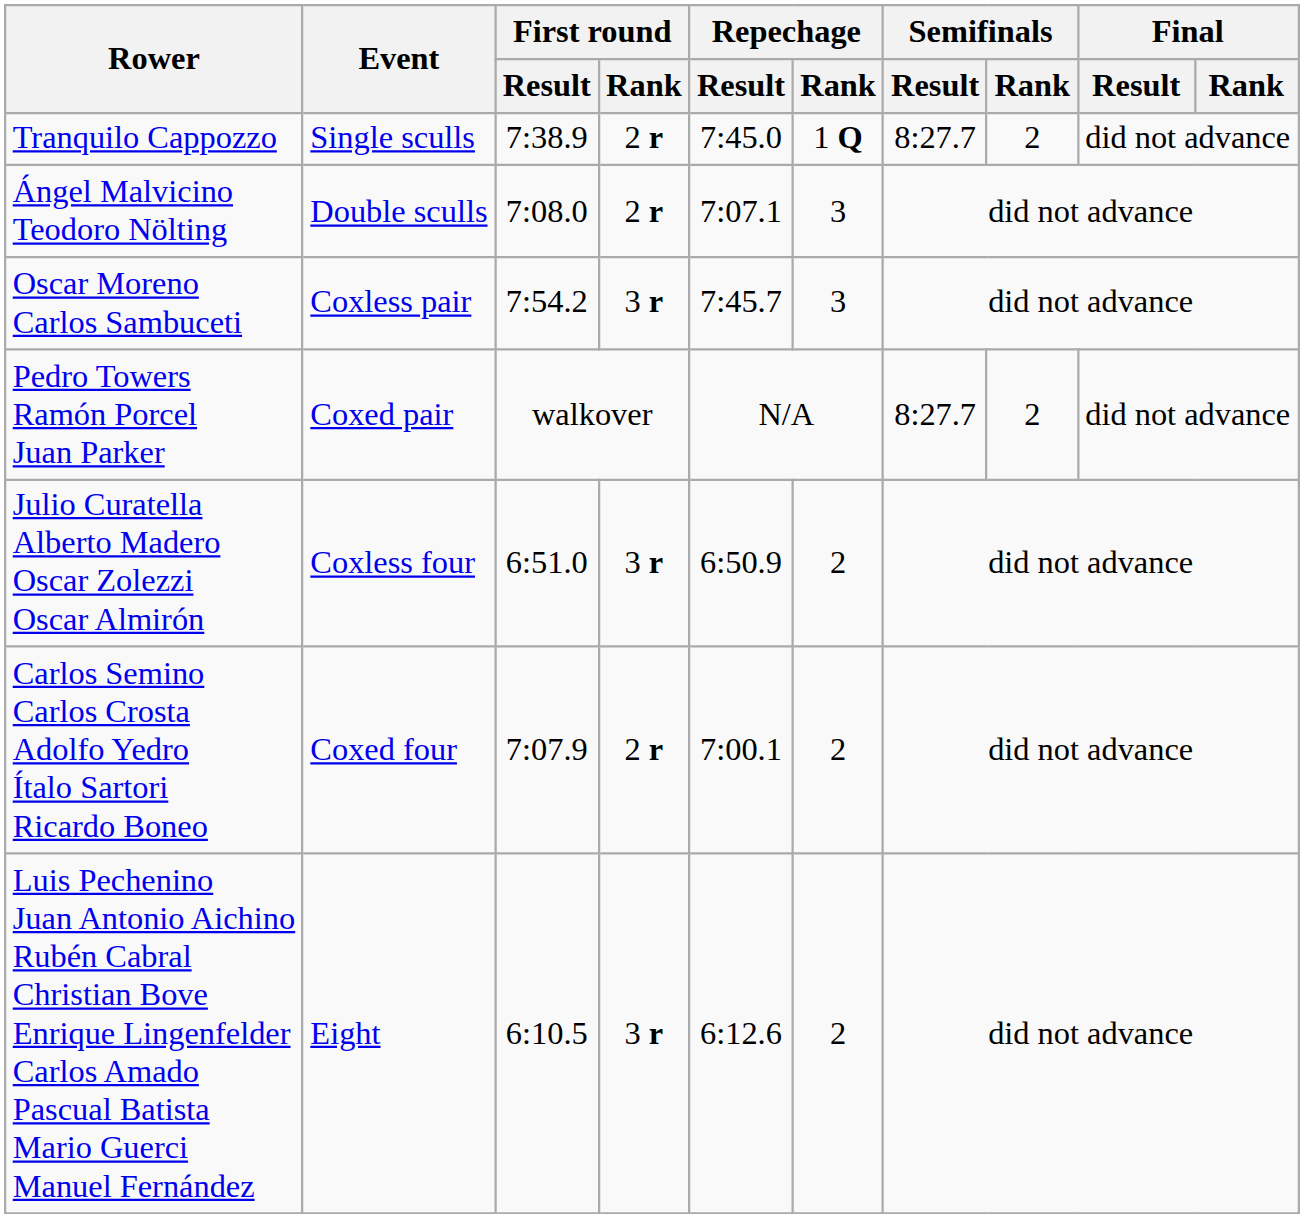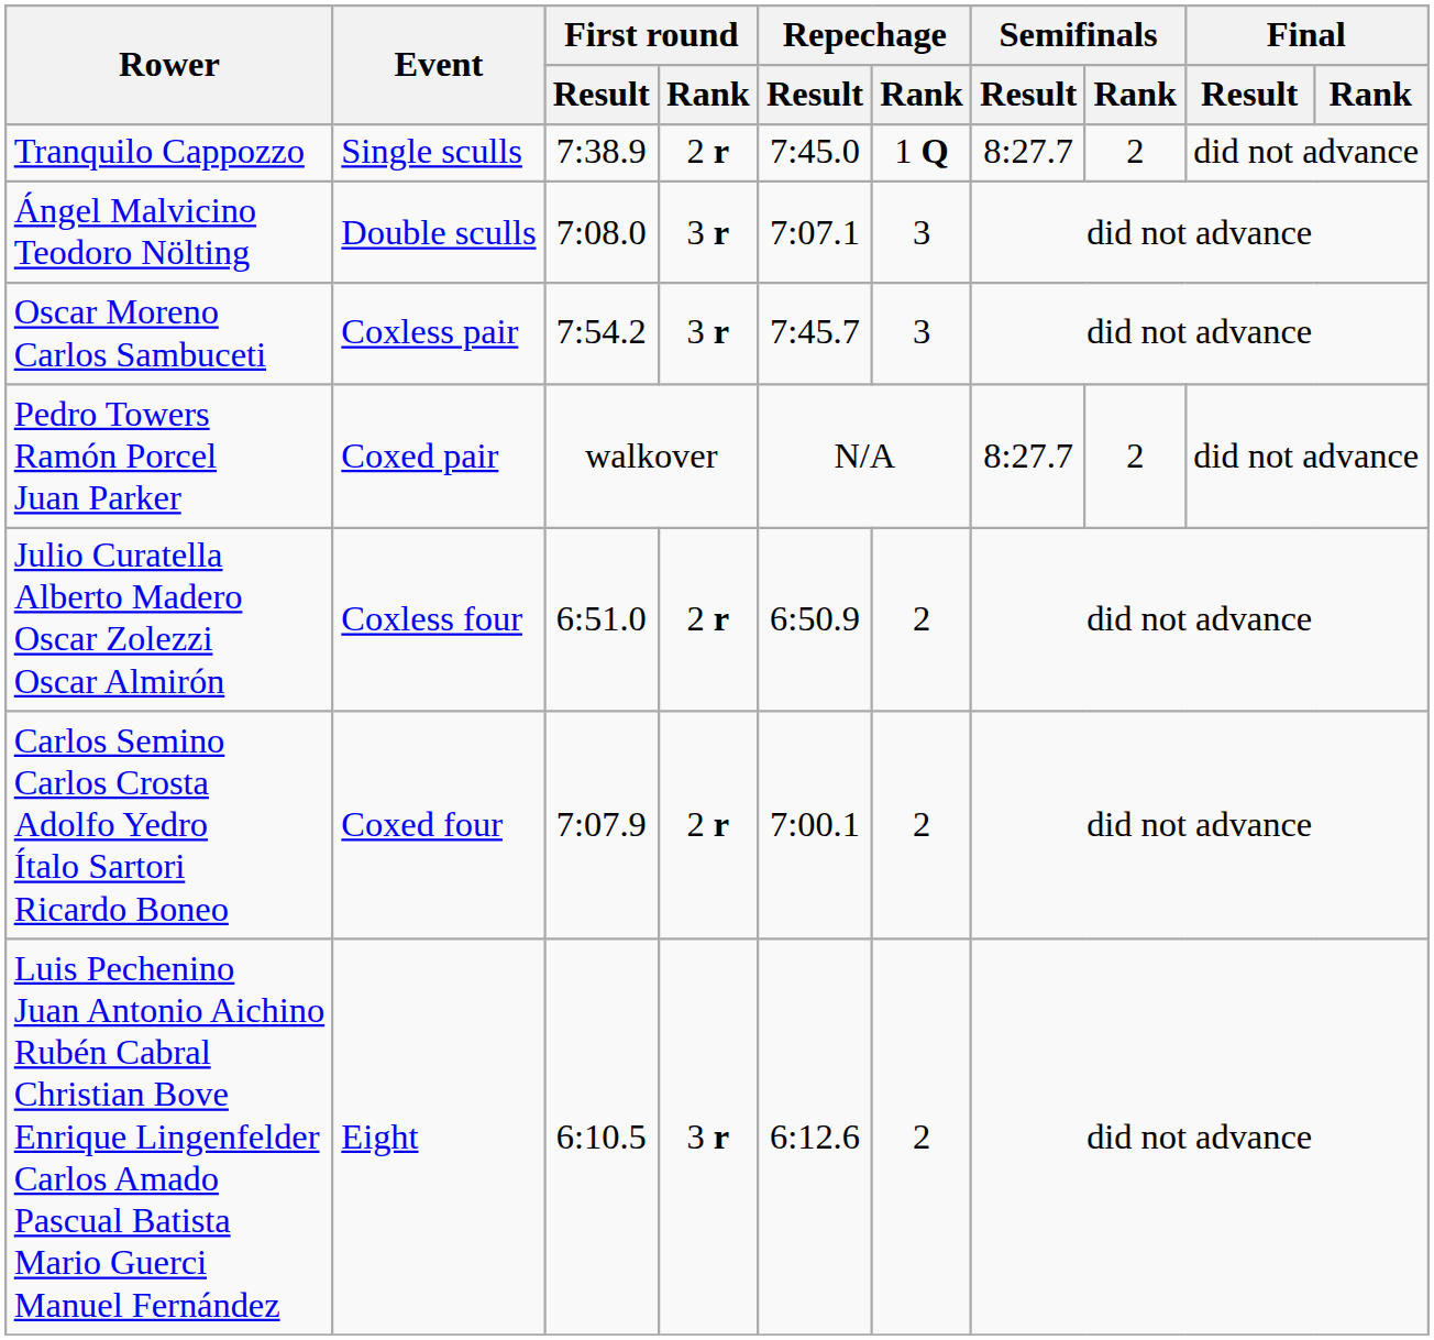 <table class=wikitable style="font-size:90%">
 <tr>
 <th rowspan=2>Rower</th>
 <th rowspan=2>Event</th>
 <th colspan=2>First round</th>
 <th colspan=2>Repechage</th>
 <th colspan=2>Semifinals</th>
 <th colspan=2>Final</th>
 </tr>
 <tr>
 <th>Result</th>
 <th>Rank</th>
 <th>Result</th>
 <th>Rank</th>
 <th>Result</th>
 <th>Rank</th>
 <th>Result</th>
 <th>Rank</th>
 </tr>
 <tr>
 <td><a href='#'>Tranquilo Cappozzo</a></td>
 <td><a href='#'>Single sculls</a></td>
 <td align=center>7:38.9</td>
 <td align=center>2 <strong>r</strong></td>
 <td align=center>7:45.0</td>
 <td align=center>1 <strong>Q</strong></td>
 <td align=center>8:27.7</td>
 <td align=center>2</td>
 <td align=center colspan=2>did not advance</td>
 </tr>
 <tr>
 <td><a href='#'>Ángel Malvicino</a> <br> <a href='#'>Teodoro Nölting</a></td>
 <td><a href='#'>Double sculls</a></td>
 <td align=center>7:08.0</td>
-<td align=center>2 <strong>r</strong></td>
+<td align=center>3 <strong>r</strong></td>
 <td align=center>7:07.1</td>
 <td align=center>3</td>
 <td align=center colspan=4>did not advance</td>
 </tr>
 <tr>
 <td><a href='#'>Oscar Moreno</a> <br> <a href='#'>Carlos Sambuceti</a></td>
 <td><a href='#'>Coxless pair</a></td>
 <td align=center>7:54.2</td>
 <td align=center>3 <strong>r</strong></td>
 <td align=center>7:45.7</td>
 <td align=center>3</td>
 <td align=center colspan=4>did not advance</td>
 </tr>
 <tr>
 <td><a href='#'>Pedro Towers</a> <br> <a href='#'>Ramón Porcel</a> <br> <a href='#'>Juan Parker</a></td>
 <td><a href='#'>Coxed pair</a></td>
 <td align=center colspan=2>walkover</td>
 <td align=center colspan=2>N/A</td>
 <td align=center>8:27.7</td>
 <td align=center>2</td>
 <td align=center colspan=2>did not advance</td>
 </tr>
 <tr>
 <td><a href='#'>Julio Curatella</a> <br> <a href='#'>Alberto Madero</a> <br> <a href='#'>Oscar Zolezzi</a> <br> <a href='#'>Oscar Almirón</a></td>
 <td><a href='#'>Coxless four</a></td>
 <td align=center>6:51.0</td>
-<td align=center>3 <strong>r</strong></td>
+<td align=center>2 <strong>r</strong></td>
 <td align=center>6:50.9</td>
 <td align=center>2</td>
 <td align=center colspan=4>did not advance</td>
 </tr>
 <tr>
 <td><a href='#'>Carlos Semino</a> <br> <a href='#'>Carlos Crosta</a> <br> <a href='#'>Adolfo Yedro</a> <br> <a href='#'>Ítalo Sartori</a> <br> <a href='#'>Ricardo Boneo</a></td>
 <td><a href='#'>Coxed four</a></td>
 <td align=center>7:07.9</td>
 <td align=center>2 <strong>r</strong></td>
 <td align=center>7:00.1</td>
 <td align=center>2</td>
 <td align=center colspan=4>did not advance</td>
 </tr>
 <tr>
 <td><a href='#'>Luis Pechenino</a> <br> <a href='#'>Juan Antonio Aichino</a> <br> <a href='#'>Rubén Cabral</a> <br> <a href='#'>Christian Bove</a> <br> <a href='#'>Enrique Lingenfelder</a> <br> <a href='#'>Carlos Amado</a> <br> <a href='#'>Pascual Batista</a> <br> <a href='#'>Mario Guerci</a> <br> <a href='#'>Manuel Fernández</a></td>
 <td><a href='#'>Eight</a></td>
 <td align=center>6:10.5</td>
 <td align=center>3 <strong>r</strong></td>
 <td align=center>6:12.6</td>
 <td align=center>2</td>
 <td align=center colspan=4>did not advance</td>
 </tr>
 </table>
